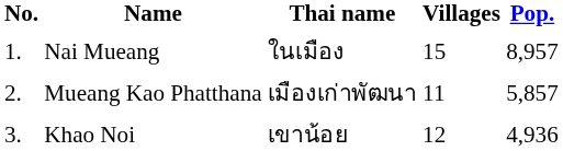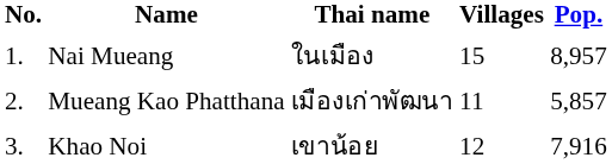 <table>
 <tr>
 <th>No.</th>
 <th>Name</th>
 <th>Thai name</th>
 <th>Villages</th>
 <th><a href='#'>Pop.</a></th>
 </tr>
 <tr>
 <td>1.</td>
 <td>Nai Mueang</td>
 <td>ในเมือง</td>
 <td>15</td>
 <td>8,957</td>
 <td></td>
 </tr>
 <tr>
 <td>2.</td>
 <td>Mueang Kao Phatthana</td>
 <td>เมืองเก่าพัฒนา</td>
 <td>11</td>
 <td>5,857</td>
 <td></td>
 </tr>
 <tr>
 <td>3.</td>
 <td>Khao Noi</td>
 <td>เขาน้อย</td>
 <td>12</td>
-<td>4,936</td>
+<td>7,916</td>
 <td></td>
 </tr>
 </table>
